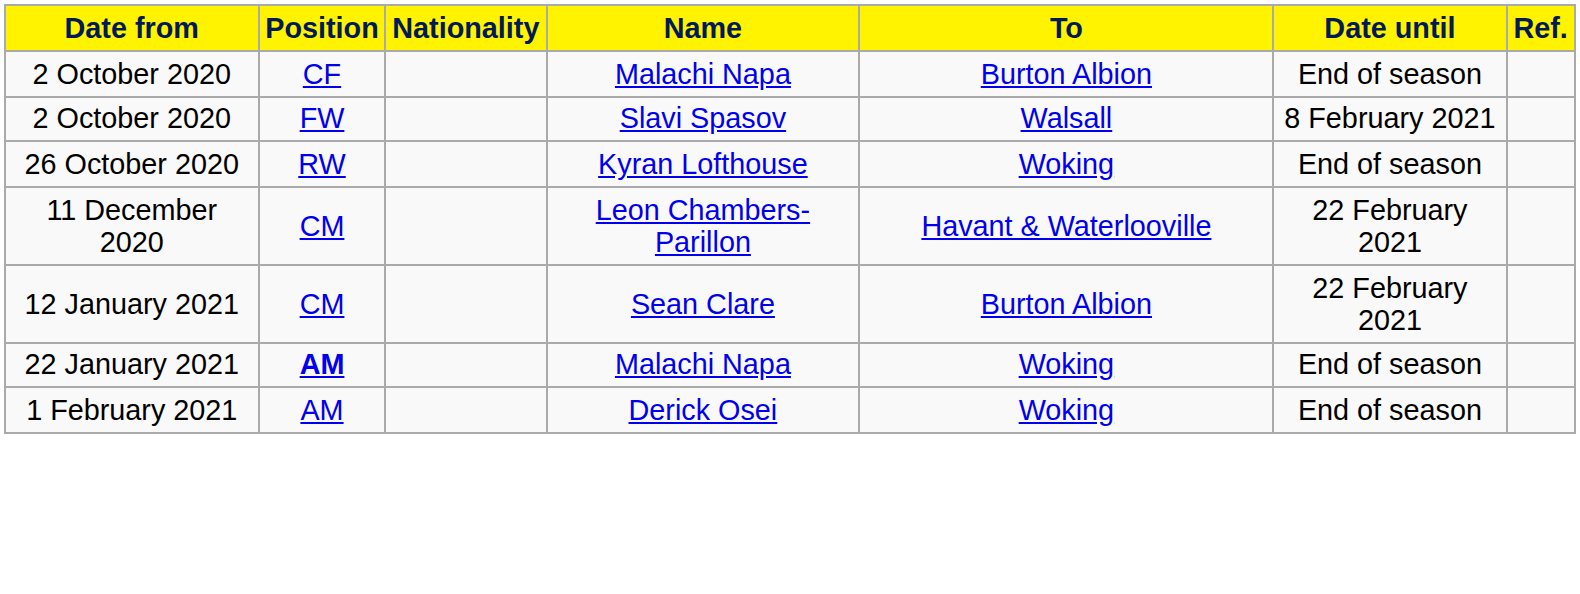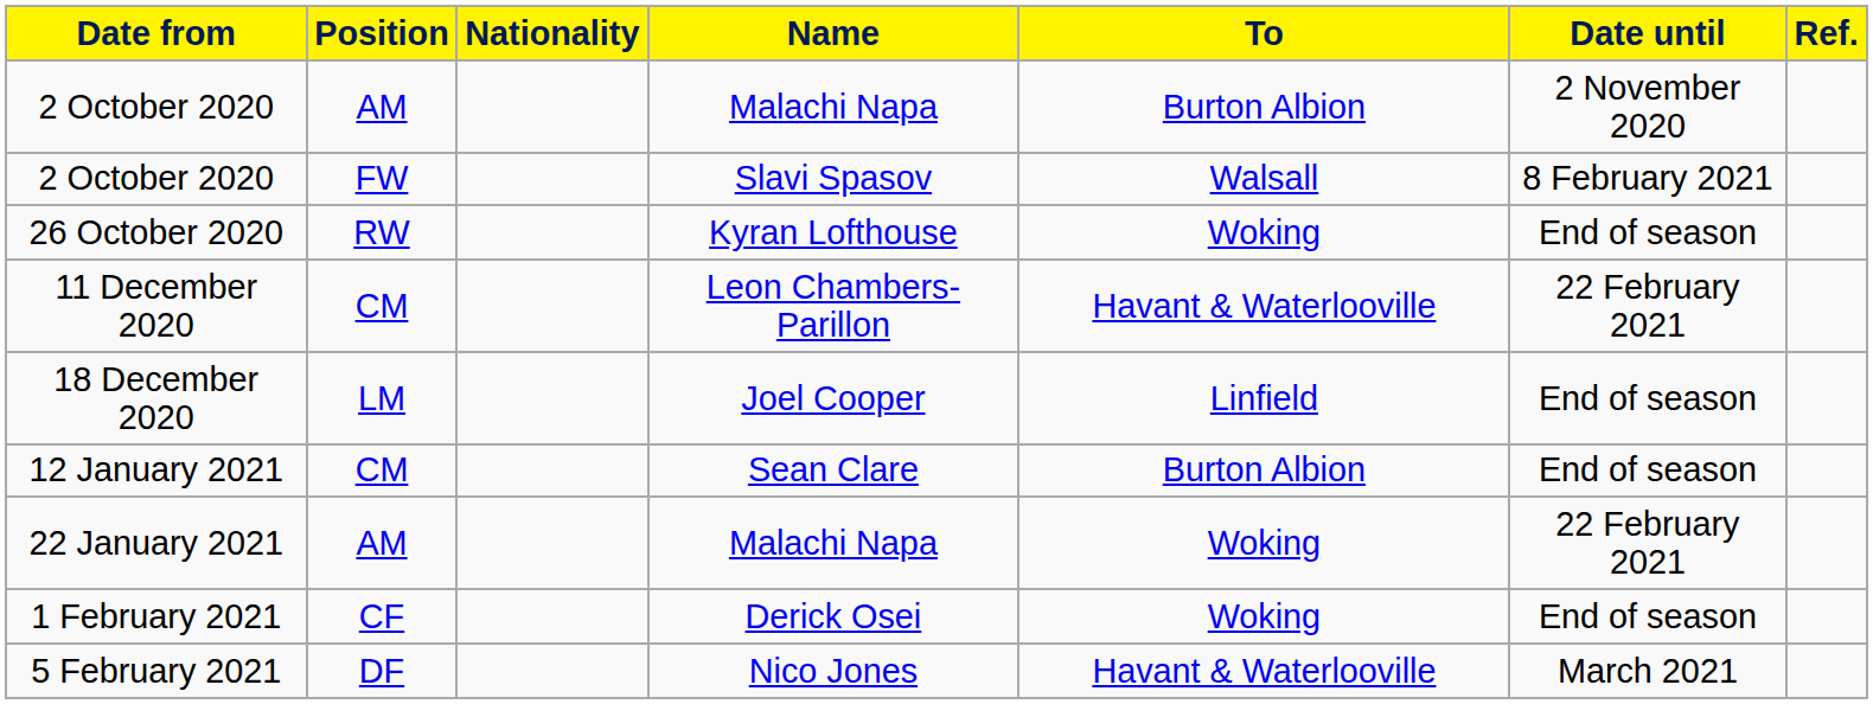 <table class="wikitable"  style="text-align:center; font-size:90%; ">
 <tr>
 <th style="background:#fff300; color:#001958; width:120px;">Date from</th>
 <th style="background:#fff300; color:#001958; width:50px;">Position</th>
 <th style="background:#fff300; color:#001958; width:50px;">Nationality</th>
 <th style="background:#fff300; color:#001958; width:150px;">Name</th>
 <th style="background:#fff300; color:#001958; width:200px;">To</th>
 <th style="background:#fff300; color:#001958; width:110px;">Date until</th>
 <th style="background:#fff300; color:#001958; width:25px;">Ref.</th>
 </tr>
 <tr>
 <td>2 October 2020</td>
-<td><a href='#'>CF</a></td>
+<td><a href='#'>AM</a></td>
 <td></td>
 <td><a href='#'>Malachi Napa</a></td>
 <td> <a href='#'>Burton Albion</a></td>
-<td>End of season</td>
+<td>2 November 2020</td>
 <td></td>
 </tr>
 <tr>
 <td>2 October 2020</td>
 <td><a href='#'>FW</a></td>
 <td></td>
 <td><a href='#'>Slavi Spasov</a></td>
 <td> <a href='#'>Walsall</a></td>
 <td>8 February 2021</td>
 <td></td>
 </tr>
 <tr>
 <td>26 October 2020</td>
 <td><a href='#'>RW</a></td>
 <td></td>
 <td><a href='#'>Kyran Lofthouse</a></td>
 <td> <a href='#'>Woking</a></td>
 <td>End of season</td>
 <td></td>
 </tr>
 <tr>
 <td>11 December 2020</td>
 <td><a href='#'>CM</a></td>
 <td></td>
 <td><a href='#'>Leon Chambers-Parillon</a></td>
 <td> <a href='#'>Havant & Waterlooville</a></td>
 <td>22 February 2021</td>
 <td></td>
 </tr>
 <tr>
+<td>18 December 2020</td>
+<td><a href='#'>LM</a></td>
+<td></td>
+<td><a href='#'>Joel Cooper</a></td>
+<td> <a href='#'>Linfield</a></td>
+<td>End of season</td>
+<td></td>
+</tr>
+<tr>
 <td>12 January 2021</td>
 <td><a href='#'>CM</a></td>
 <td></td>
 <td><a href='#'>Sean Clare</a></td>
 <td> <a href='#'>Burton Albion</a></td>
+<td>End of season</td>
+<td></td>
+</tr>
+<tr>
+<td>22 January 2021</td>
+<td><a href='#'>AM</a></td>
+<td></td>
+<td><a href='#'>Malachi Napa</a></td>
+<td> <a href='#'>Woking</a></td>
 <td>22 February 2021</td>
 <td></td>
 </tr>
 <tr>
-<td>22 January 2021</td>
-<td><strong><a href='#'>AM</a></strong></td>
-<td></td>
-<td><a href='#'>Malachi Napa</a></td>
-<td> <a href='#'>Woking</a></td>
-<td>End of season</td>
-<td></td>
-</tr>
-<tr>
 <td>1 February 2021</td>
-<td><a href='#'>AM</a></td>
+<td><a href='#'>CF</a></td>
 <td></td>
 <td><a href='#'>Derick Osei</a></td>
 <td> <a href='#'>Woking</a></td>
 <td>End of season</td>
 <td></td>
 </tr>
+<tr>
+<td>5 February 2021</td>
+<td><a href='#'>DF</a></td>
+<td></td>
+<td><a href='#'>Nico Jones</a></td>
+<td> <a href='#'>Havant & Waterlooville</a></td>
+<td>March 2021</td>
+<td></td>
+</tr>
 </table>
